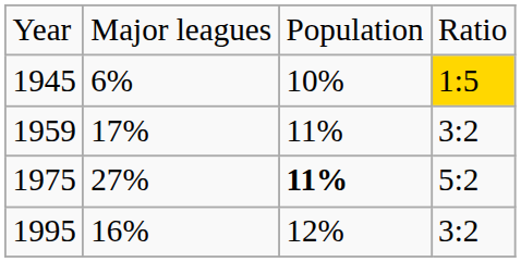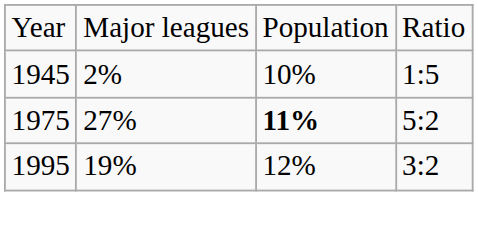 <table class="wikitable">
 <tr>
 <td>Year</td>
 <td>Major leagues</td>
 <td>Population</td>
 <td>Ratio</td>
 </tr>
 <tr>
 <td>1945</td>
-<td>6%</td>
+<td>2%</td>
 <td>10%</td>
-<td style="background: gold;">1:5</td>
-</tr>
-<tr>
-<td>1959</td>
-<td>17%</td>
-<td>11%</td>
-<td>3:2</td>
+<td>1:5</td>
 </tr>
 <tr>
 <td>1975</td>
 <td>27%</td>
 <td><strong>11%</strong></td>
 <td>5:2</td>
 </tr>
 <tr>
 <td>1995</td>
-<td>16%</td>
+<td>19%</td>
 <td>12%</td>
 <td>3:2</td>
 </tr>
 </table>
